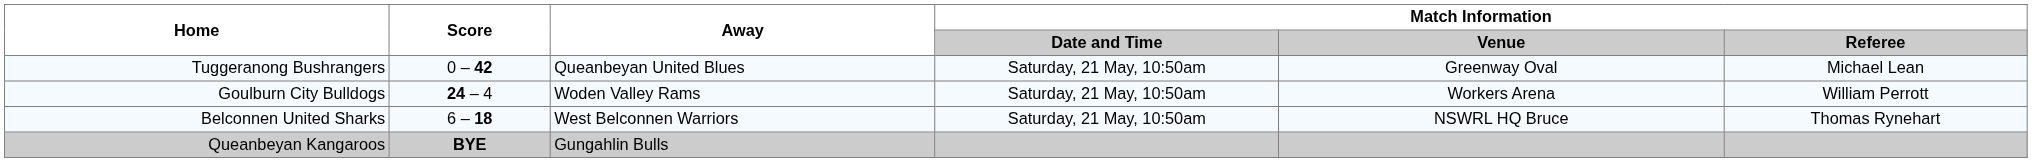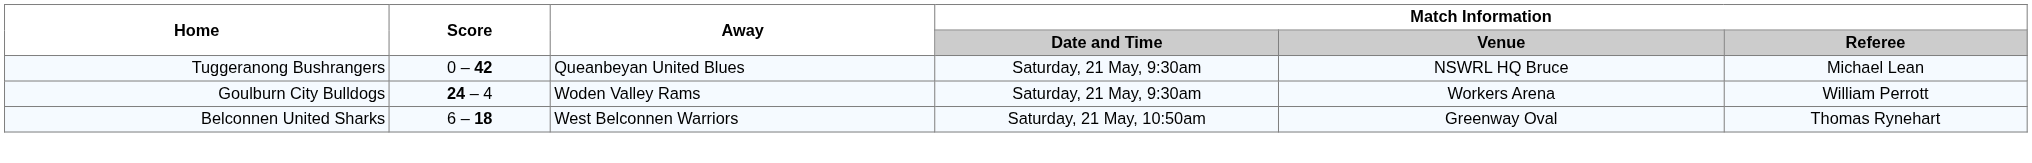 <table width="100%" cellspacing="0" cellpadding="3" border="1" style="border-collapse:collapse;  text-align:center;">
 <tr>
 <th rowspan="2" width="19%">Home</th>
 <th rowspan="2" width="8%">Score</th>
 <th rowspan="2" width="19%">Away</th>
 <th colspan="3">Match Information</th>
 </tr>
 <tr bgcolor="#CCCCCC">
 <th width="17%">Date and Time</th>
 <th width="22%">Venue</th>
 <th width="50%">Referee</th>
 </tr>
 <tr style="text-align:center; background:#f5faff;">
 <td align="right">Tuggeranong Bushrangers </td>
 <td>0 – <strong>42</strong></td>
 <td align="left"> Queanbeyan United Blues</td>
-<td>Saturday, 21 May, 10:50am</td>
-<td>Greenway Oval</td>
+<td>Saturday, 21 May, 9:30am</td>
+<td>NSWRL HQ Bruce</td>
 <td>Michael Lean</td>
 </tr>
 <tr style="text-align:center; background:#f5faff;">
 <td align="right">Goulburn City Bulldogs </td>
 <td><strong>24</strong> – 4</td>
 <td align="left"> Woden Valley Rams</td>
-<td>Saturday, 21 May, 10:50am</td>
+<td>Saturday, 21 May, 9:30am</td>
 <td>Workers Arena</td>
 <td>William Perrott</td>
 </tr>
 <tr style="text-align:center; background:#f5faff;">
 <td align="right">Belconnen United Sharks </td>
 <td>6 – <strong>18</strong></td>
 <td align="left"> West Belconnen Warriors</td>
 <td>Saturday, 21 May, 10:50am</td>
-<td>NSWRL HQ Bruce</td>
+<td>Greenway Oval</td>
 <td>Thomas Rynehart</td>
 </tr>
-<tr style="text-align:center; background:#CCCCCC;">
-<td align="right">Queanbeyan Kangaroos </td>
-<td><strong>BYE</strong></td>
-<td align="left"> Gungahlin Bulls</td>
-<td></td>
-<td></td>
-<td></td>
-</tr>
 </table>
